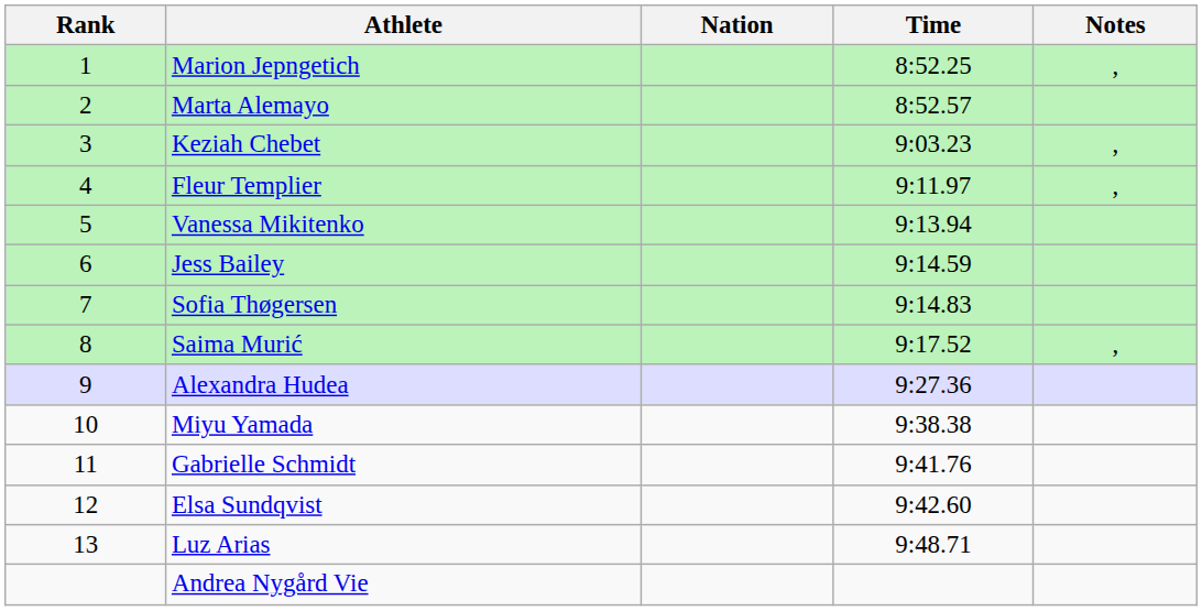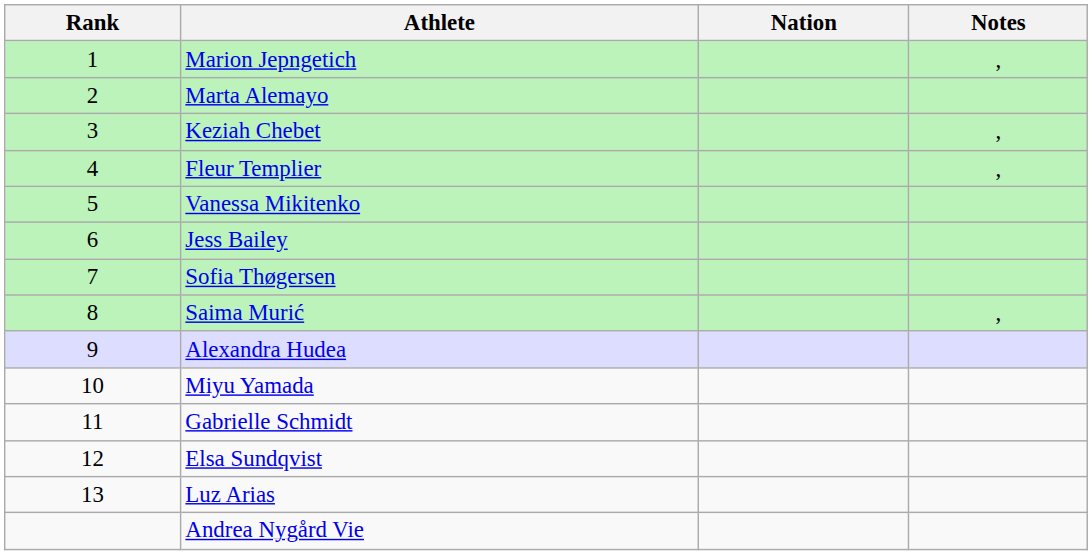 <table class="wikitable sortable" style="text-align:center;width: 60%;">
 <tr>
 <th scope="col">Rank</th>
 <th scope="col">Athlete</th>
 <th scope="col">Nation</th>
-<th scope="col">Time</th>
 <th scope="col">Notes</th>
 </tr>
 <tr bgcolor=bbf3bb>
 <td>1</td>
 <td align=left><a href='#'>Marion Jepngetich</a></td>
 <td align=left></td>
-<td>8:52.25</td>
 <td>, </td>
 </tr>
 <tr bgcolor=bbf3bb>
 <td>2</td>
 <td align=left><a href='#'>Marta Alemayo</a></td>
 <td align=left></td>
-<td>8:52.57</td>
 <td></td>
 </tr>
 <tr bgcolor=bbf3bb>
 <td>3</td>
 <td align=left><a href='#'>Keziah Chebet</a></td>
 <td align=left></td>
-<td>9:03.23</td>
 <td>, </td>
 </tr>
 <tr bgcolor=bbf3bb>
 <td>4</td>
 <td align=left><a href='#'>Fleur Templier</a></td>
 <td align=left></td>
-<td>9:11.97</td>
 <td>, </td>
 </tr>
 <tr bgcolor=bbf3bb>
 <td>5</td>
 <td align=left><a href='#'>Vanessa Mikitenko</a></td>
 <td align=left></td>
-<td>9:13.94</td>
 <td></td>
 </tr>
 <tr bgcolor=bbf3bb>
 <td>6</td>
 <td align=left><a href='#'>Jess Bailey</a></td>
 <td align=left></td>
-<td>9:14.59</td>
 <td></td>
 </tr>
 <tr bgcolor=bbf3bb>
 <td>7</td>
 <td align=left><a href='#'>Sofia Thøgersen</a></td>
 <td align=left></td>
-<td>9:14.83</td>
 <td></td>
 </tr>
 <tr bgcolor=bbf3bb>
 <td>8</td>
 <td align=left><a href='#'>Saima Murić</a></td>
 <td align=left></td>
-<td>9:17.52</td>
 <td>, </td>
 </tr>
 <tr bgcolor=ddddff>
 <td>9</td>
 <td align=left><a href='#'>Alexandra Hudea</a></td>
 <td align=left></td>
-<td>9:27.36</td>
 <td></td>
 </tr>
 <tr>
 <td>10</td>
 <td align=left><a href='#'>Miyu Yamada</a></td>
 <td align=left></td>
-<td>9:38.38</td>
 <td></td>
 </tr>
 <tr>
 <td>11</td>
 <td align=left><a href='#'>Gabrielle Schmidt</a></td>
 <td align=left></td>
-<td>9:41.76</td>
 <td></td>
 </tr>
 <tr>
 <td>12</td>
 <td align=left><a href='#'>Elsa Sundqvist</a></td>
 <td align=left></td>
-<td>9:42.60</td>
 <td></td>
 </tr>
 <tr>
 <td>13</td>
 <td align=left><a href='#'>Luz Arias</a></td>
 <td align=left></td>
-<td>9:48.71</td>
 <td></td>
 </tr>
 <tr>
 <td></td>
 <td align=left><a href='#'>Andrea Nygård Vie</a></td>
 <td align=left></td>
 <td></td>
-<td></td>
 </tr>
 </table>
